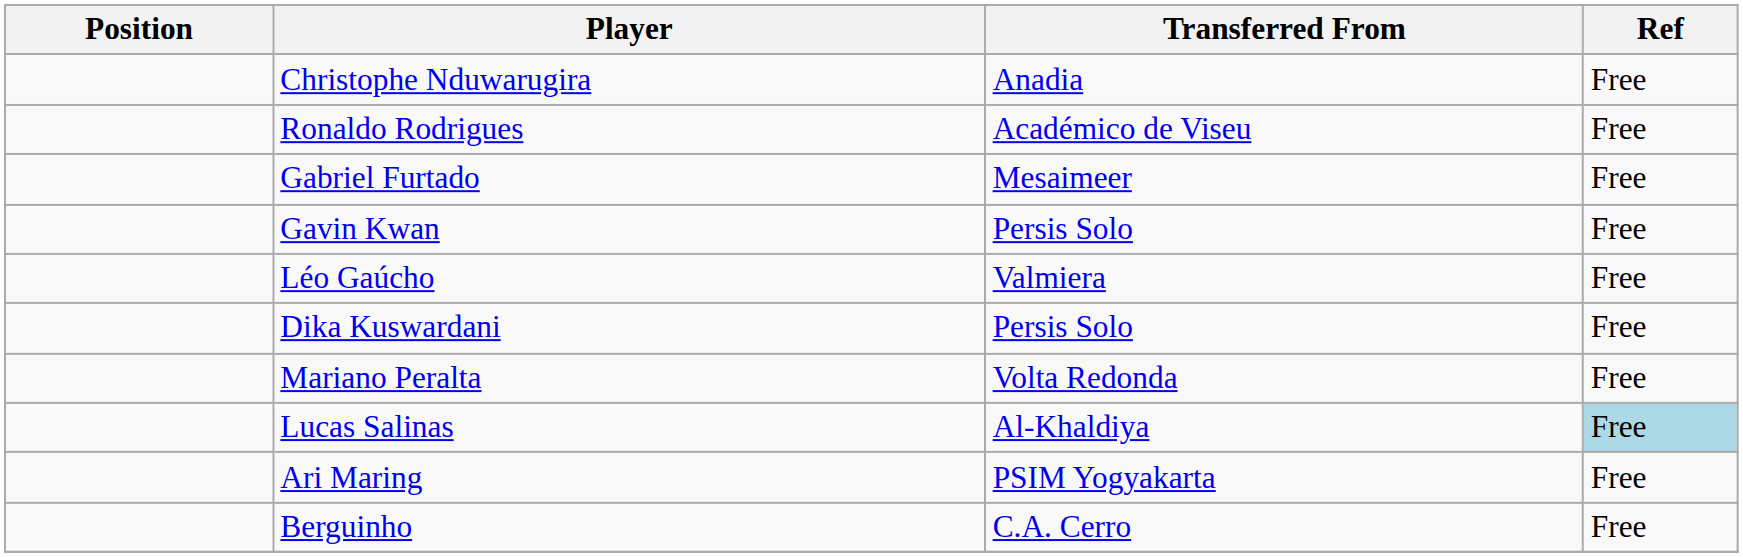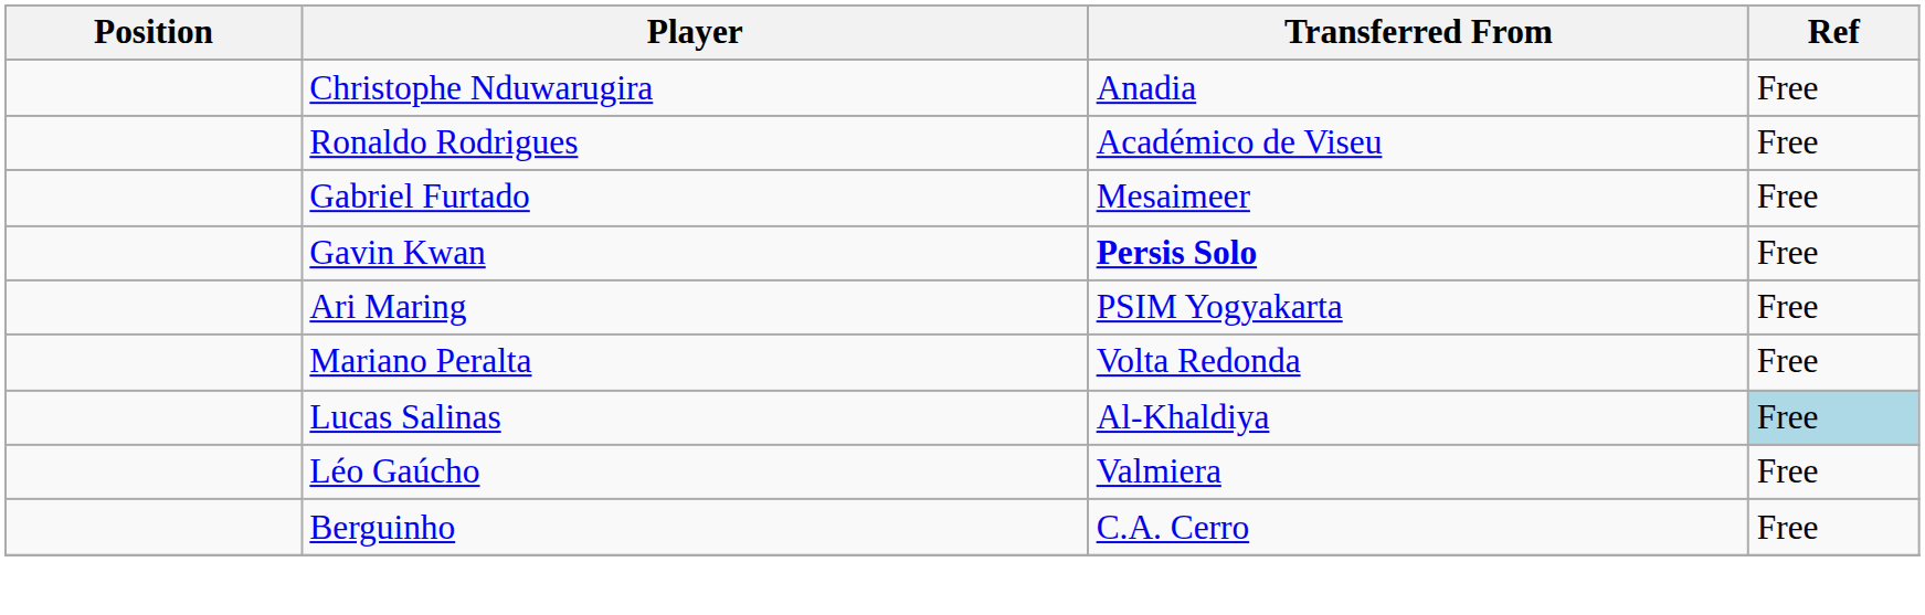 <table class="wikitable sortable" style="width:70%; text-align:center; font-size:100%; text-align:left;">
 <tr>
 <th>Position</th>
 <th>Player</th>
 <th>Transferred From</th>
 <th>Ref</th>
 </tr>
 <tr>
 <td></td>
 <td> <a href='#'>Christophe Nduwarugira</a></td>
 <td> <a href='#'>Anadia</a></td>
 <td>Free</td>
 </tr>
 <tr>
 <td></td>
 <td> <a href='#'>Ronaldo Rodrigues</a></td>
 <td> <a href='#'>Académico de Viseu</a></td>
 <td>Free</td>
 </tr>
 <tr>
 <td></td>
 <td> <a href='#'>Gabriel Furtado</a></td>
 <td> <a href='#'>Mesaimeer</a></td>
 <td>Free</td>
 </tr>
 <tr>
 <td></td>
 <td> <a href='#'>Gavin Kwan</a></td>
-<td> <a href='#'>Persis Solo</a></td>
+<td><strong> <a href='#'>Persis Solo</a></strong></td>
 <td>Free</td>
 </tr>
 <tr>
 <td></td>
-<td> <a href='#'>Léo Gaúcho</a></td>
-<td> <a href='#'>Valmiera</a></td>
+<td> <a href='#'>Ari Maring</a></td>
+<td> <a href='#'>PSIM Yogyakarta</a></td>
 <td>Free </td>
-</tr>
-<tr>
-<td></td>
-<td> <a href='#'>Dika Kuswardani</a></td>
-<td> <a href='#'>Persis Solo</a></td>
-<td>Free</td>
 </tr>
 <tr>
 <td></td>
 <td> <a href='#'>Mariano Peralta</a></td>
 <td> <a href='#'>Volta Redonda</a></td>
 <td>Free </td>
 </tr>
 <tr>
 <td></td>
 <td> <a href='#'>Lucas Salinas</a></td>
 <td> <a href='#'>Al-Khaldiya</a></td>
 <td style="background: lightblue;">Free </td>
 </tr>
 <tr>
 <td></td>
-<td> <a href='#'>Ari Maring</a></td>
-<td> <a href='#'>PSIM Yogyakarta</a></td>
+<td> <a href='#'>Léo Gaúcho</a></td>
+<td> <a href='#'>Valmiera</a></td>
 <td>Free </td>
 </tr>
 <tr>
 <td></td>
 <td> <a href='#'>Berguinho</a></td>
 <td> <a href='#'>C.A. Cerro</a></td>
 <td>Free </td>
 </tr>
 <tr>
 </tr>
 </table>
